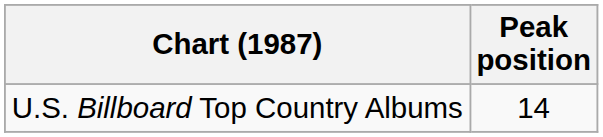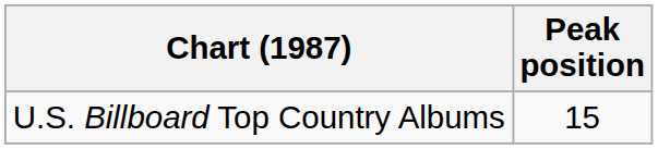 <table class="wikitable">
 <tr>
 <th>Chart (1987)</th>
 <th>Peak<br>position</th>
 </tr>
 <tr>
 <td>U.S. <em>Billboard</em> Top Country Albums</td>
-<td align="center">14</td>
+<td align="center">15</td>
 </tr>
 </table>
